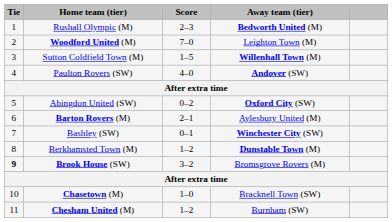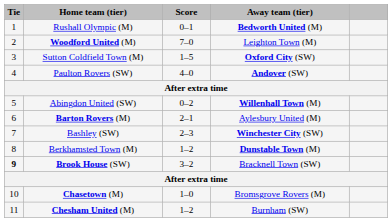 <table class="wikitable" style="width: 600px; background:WhiteSmoke; text-align:center; font-size:90%">
 <tr>
 <td scope="col" style="width:  5.00%; background:silver;"><strong>Tie</strong></td>
 <td scope="col" style="width: 36.25%; background:silver;"><strong>Home team (tier)</strong></td>
 <td scope="col" style="width: 12.50%; background:silver;"><strong>Score</strong></td>
 <td scope="col" style="width: 36.25%; background:silver;"><strong>Away team (tier)</strong></td>
 <td scope="col" style="width: 10.00%; background:silver;"><strong></strong></td>
 </tr>
 <tr>
 <td>1</td>
 <td><a href='#'>Rushall Olympic</a> (M)</td>
-<td>2–3</td>
+<td>0–1</td>
 <td><strong><a href='#'>Bedworth United</a></strong> (M)</td>
 <td></td>
 </tr>
 <tr>
 <td>2</td>
 <td><strong><a href='#'>Woodford United</a></strong> (M)</td>
 <td>7–0</td>
 <td><a href='#'>Leighton Town</a> (M)</td>
 <td></td>
 </tr>
 <tr>
 <td>3</td>
 <td><a href='#'>Sutton Coldfield Town</a> (M)</td>
 <td>1–5</td>
-<td><strong><a href='#'>Willenhall Town</a></strong> (M)</td>
+<td><strong><a href='#'>Oxford City</a></strong> (SW)</td>
 <td></td>
 </tr>
 <tr>
 <td>4</td>
 <td><a href='#'>Paulton Rovers</a> (SW)</td>
 <td>4–0</td>
 <td><strong><a href='#'>Andover</a></strong> (SW)</td>
 <td></td>
 </tr>
 <tr>
 <th colspan="5">After extra time</th>
 </tr>
 <tr>
 <td>5</td>
 <td><a href='#'>Abingdon United</a> (SW)</td>
 <td>0–2</td>
-<td><strong><a href='#'>Oxford City</a></strong> (SW)</td>
+<td><strong><a href='#'>Willenhall Town</a></strong> (M)</td>
 <td></td>
 </tr>
 <tr>
 <td>6</td>
 <td><strong><a href='#'>Barton Rovers</a></strong> (M)</td>
 <td>2–1</td>
 <td><a href='#'>Aylesbury United</a> (M)</td>
 <td></td>
 </tr>
 <tr>
 <td>7</td>
 <td><a href='#'>Bashley</a> (SW)</td>
-<td>0–1</td>
+<td>2–3</td>
 <td><strong><a href='#'>Winchester City</a></strong> (SW)</td>
 <td></td>
 </tr>
 <tr>
 <td>8</td>
 <td><a href='#'>Berkhamsted Town</a> (M)</td>
 <td>1–2</td>
 <td><strong><a href='#'>Dunstable Town</a></strong> (M)</td>
 <td></td>
 </tr>
 <tr>
 <td><strong>9</strong></td>
 <td><strong><a href='#'>Brook House</a></strong> (SW)</td>
 <td>3–2</td>
-<td><a href='#'>Bromsgrove Rovers</a> (M)</td>
+<td><a href='#'>Bracknell Town</a> (SW)</td>
 <td></td>
 </tr>
 <tr>
 <th colspan="5">After extra time</th>
 </tr>
 <tr>
 <td>10</td>
 <td><strong><a href='#'>Chasetown</a></strong> (M)</td>
 <td>1–0</td>
-<td><a href='#'>Bracknell Town</a> (SW)</td>
+<td><a href='#'>Bromsgrove Rovers</a> (M)</td>
 <td></td>
 </tr>
 <tr>
 <td>11</td>
 <td><strong><a href='#'>Chesham United</a></strong> (M)</td>
 <td>1–2</td>
 <td><a href='#'>Burnham</a> (SW)</td>
 <td></td>
 </tr>
 </table>
